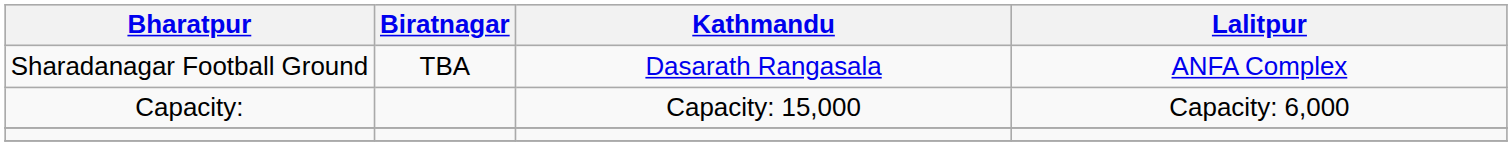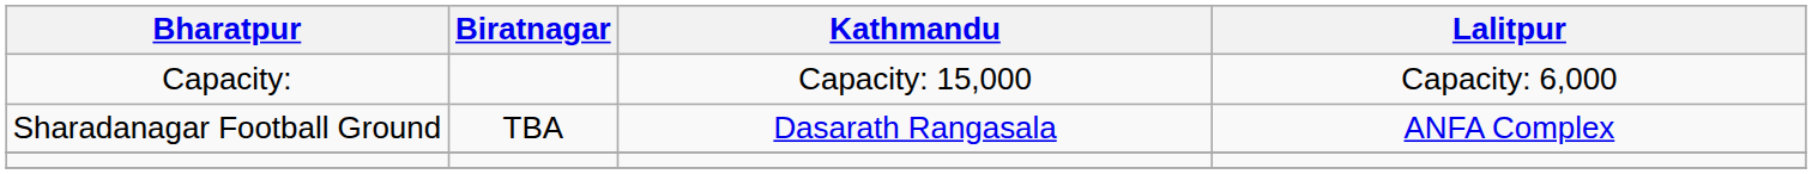 <table class="wikitable" style="text-align:center;margin:1em auto;">
 <tr>
 <th><a href='#'>Bharatpur</a></th>
 <th><a href='#'>Biratnagar</a></th>
 <th style="width:33%;"><a href='#'>Kathmandu</a></th>
 <th style="width:33%;"><a href='#'>Lalitpur</a></th>
 </tr>
 <tr>
+<td>Capacity: </td>
+<td></td>
+<td>Capacity: 15,000</td>
+<td>Capacity: 6,000</td>
+</tr>
+<tr>
 <td>Sharadanagar Football Ground</td>
 <td>TBA</td>
 <td><a href='#'>Dasarath Rangasala</a></td>
 <td><a href='#'>ANFA Complex</a></td>
-</tr>
-<tr>
-<td>Capacity: </td>
-<td></td>
-<td>Capacity: 15,000</td>
-<td>Capacity: 6,000</td>
 </tr>
 <tr>
 </tr>
 <tr>
 <td></td>
 <td></td>
 <td></td>
 <td></td>
 </tr>
 <tr>
 </tr>
 </table>
